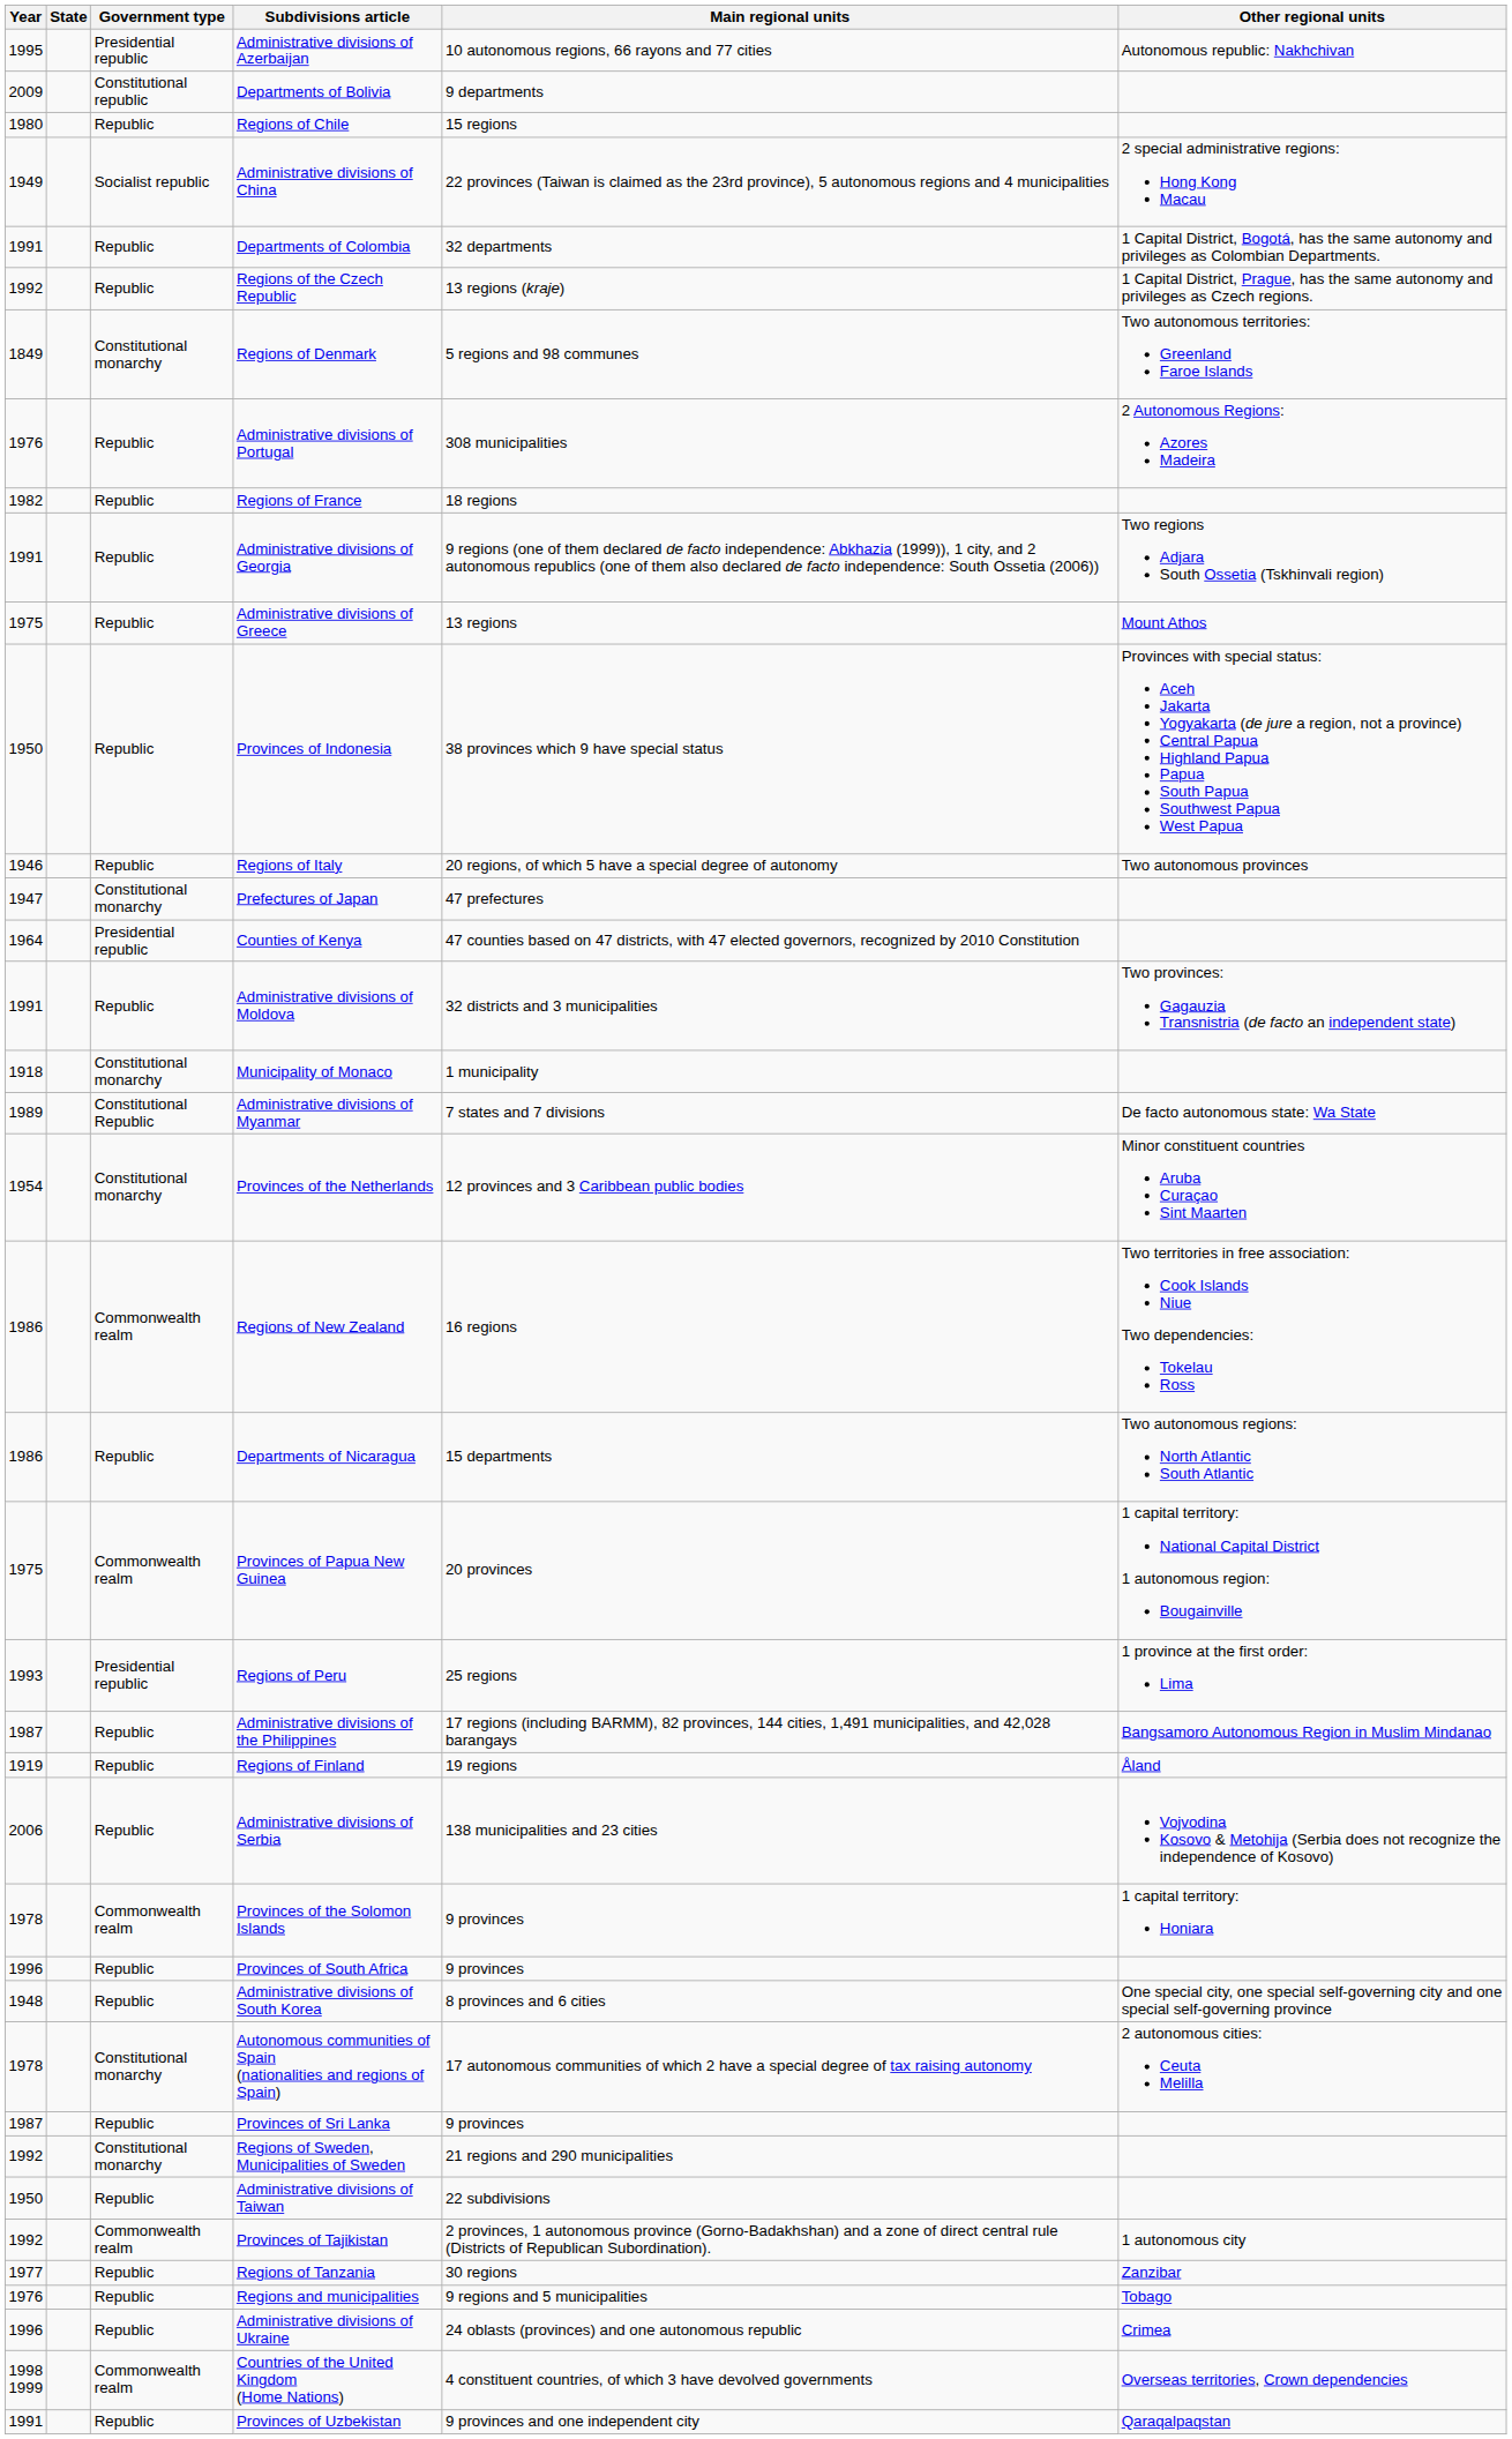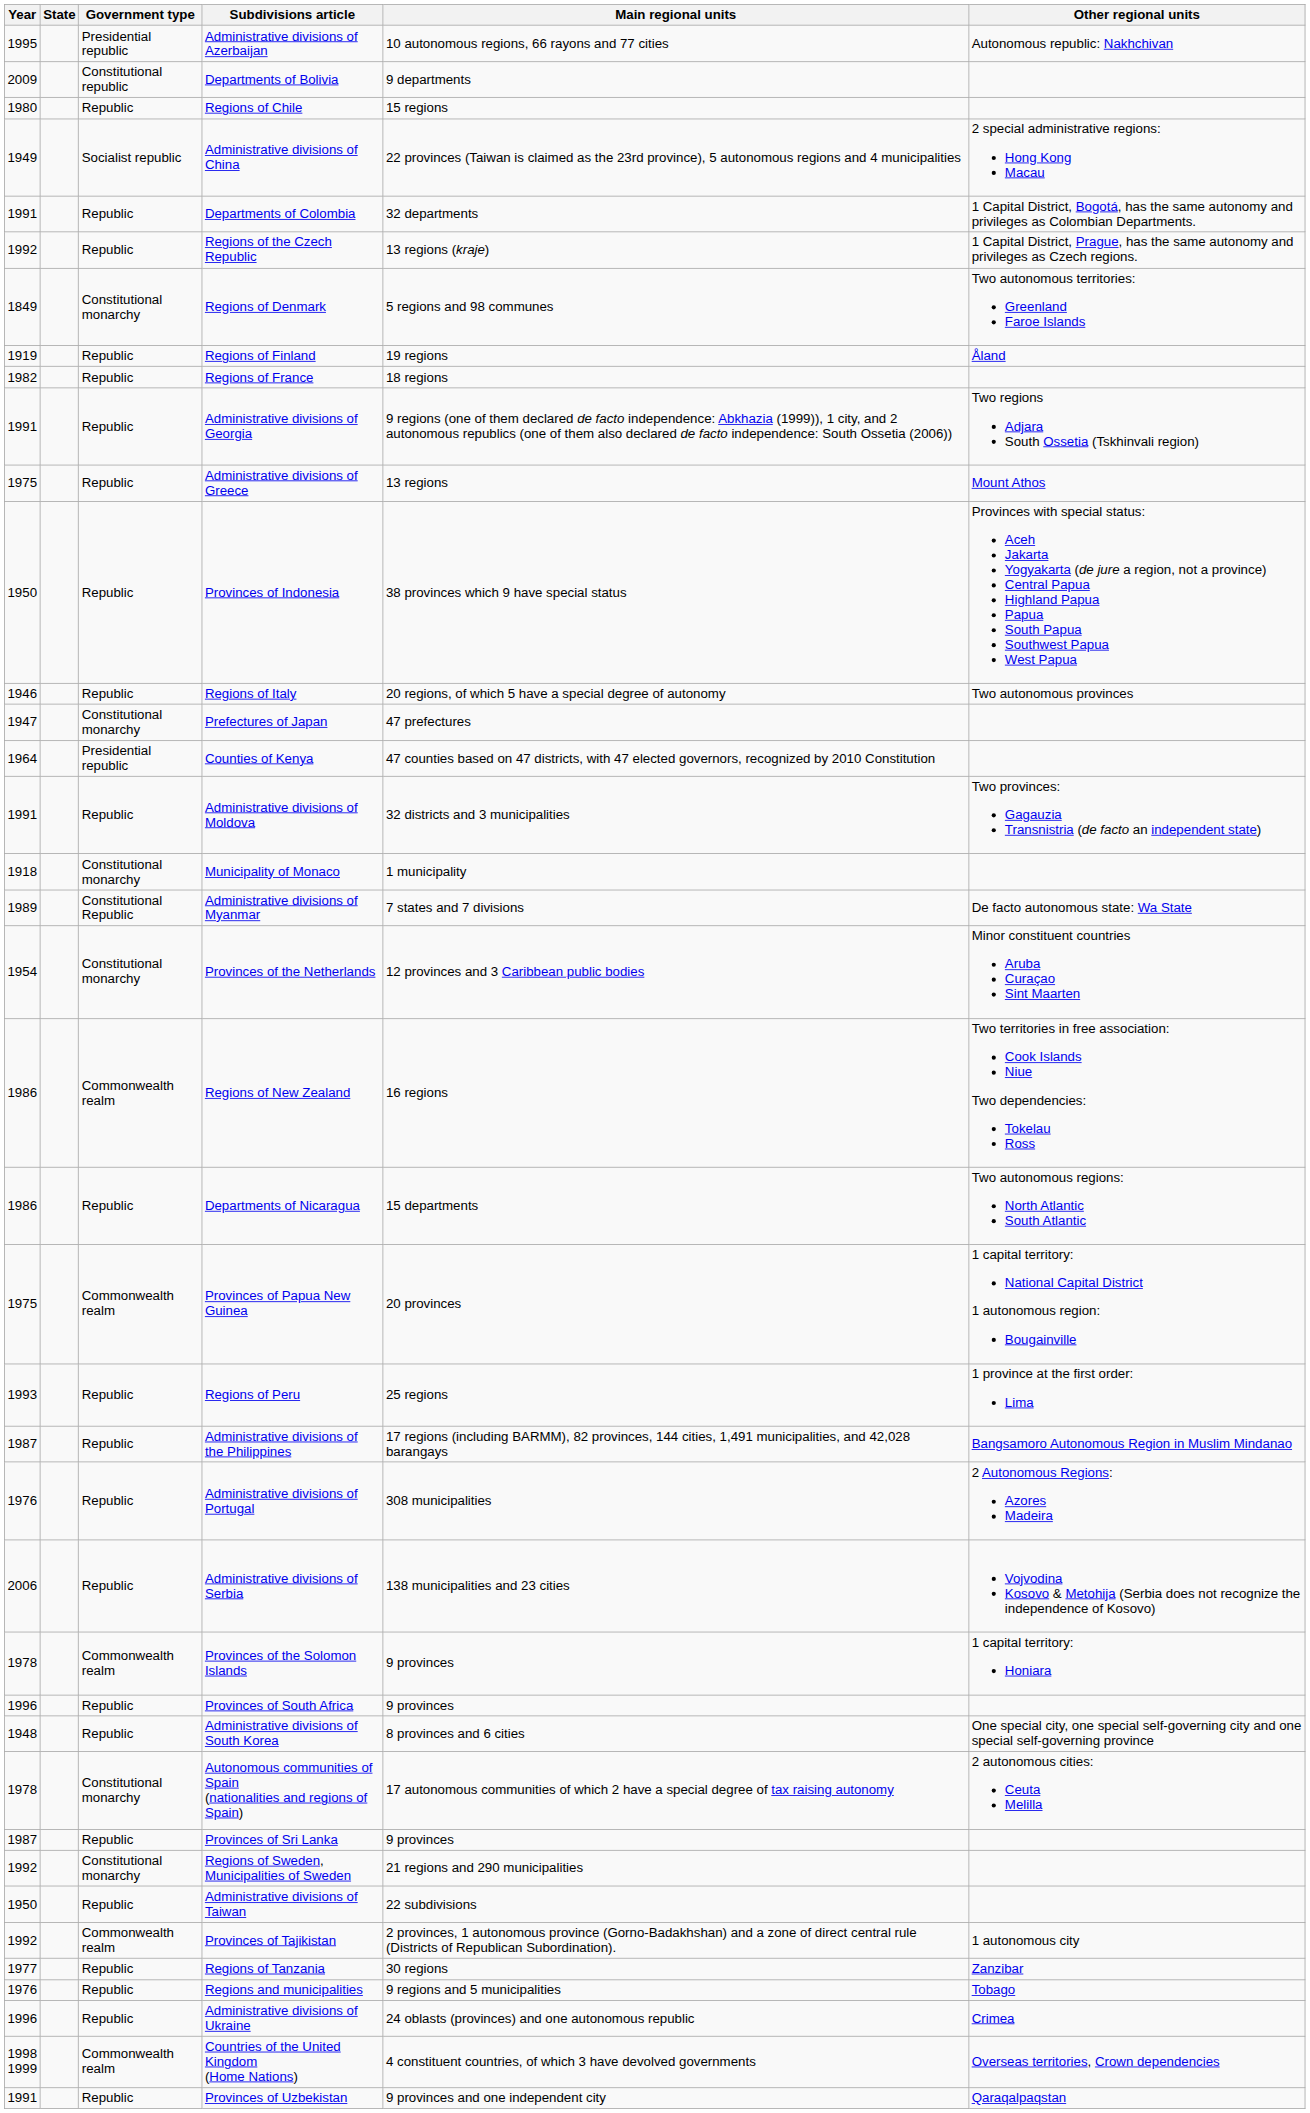 <table class="wikitable sortable">
 <tr>
 <th>Year</th>
 <th>State</th>
 <th>Government type</th>
 <th>Subdivisions article</th>
 <th>Main regional units</th>
 <th>Other regional units</th>
 </tr>
 <tr>
 <td>1995</td>
 <td></td>
 <td>Presidential republic</td>
 <td><a href='#'>Administrative divisions of Azerbaijan</a></td>
 <td>10 autonomous regions, 66 rayons and 77 cities</td>
 <td>Autonomous republic: <a href='#'>Nakhchivan</a></td>
 </tr>
 <tr>
 <td>2009</td>
 <td></td>
 <td>Constitutional republic</td>
 <td><a href='#'>Departments of Bolivia</a></td>
 <td>9 departments</td>
 <td></td>
 </tr>
 <tr>
 <td>1980</td>
 <td></td>
 <td>Republic</td>
 <td><a href='#'>Regions of Chile</a></td>
 <td>15 regions</td>
 <td></td>
 </tr>
 <tr>
 <td>1949</td>
 <td></td>
 <td>Socialist republic</td>
 <td><a href='#'>Administrative divisions of China</a></td>
 <td>22 provinces (Taiwan is claimed as the 23rd province), 5 autonomous regions and 4 municipalities</td>
 <td>2 special administrative regions:<br><ul><li><a href='#'>Hong Kong</a></li><li><a href='#'>Macau</a></li></ul></td>
 </tr>
 <tr>
 <td>1991</td>
 <td></td>
 <td>Republic</td>
 <td><a href='#'>Departments of Colombia</a></td>
 <td>32 departments</td>
 <td>1 Capital District, <a href='#'>Bogotá</a>, has the same autonomy and privileges as Colombian Departments.</td>
 </tr>
 <tr>
 <td>1992</td>
 <td></td>
 <td>Republic</td>
 <td><a href='#'>Regions of the Czech Republic</a></td>
 <td>13 regions (<em>kraje</em>)</td>
 <td>1 Capital District, <a href='#'>Prague</a>, has the same autonomy and privileges as Czech regions.</td>
 </tr>
 <tr>
 <td>1849</td>
 <td></td>
 <td>Constitutional monarchy</td>
 <td><a href='#'>Regions of Denmark</a></td>
 <td>5 regions and 98 communes</td>
 <td>Two autonomous territories:<br><ul><li><a href='#'>Greenland</a></li><li><a href='#'>Faroe Islands</a></li></ul></td>
 </tr>
 <tr>
-<td>1976</td>
+<td>1919</td>
 <td></td>
 <td>Republic</td>
-<td><a href='#'>Administrative divisions of Portugal</a></td>
-<td>308 municipalities</td>
-<td>2 <a href='#'>Autonomous Regions</a>:<br><ul><li><a href='#'>Azores</a></li><li><a href='#'>Madeira</a></li></ul></td>
+<td><a href='#'>Regions of Finland</a></td>
+<td>19 regions</td>
+<td><a href='#'>Åland</a></td>
 </tr>
 <tr>
 <td>1982</td>
 <td></td>
 <td>Republic</td>
 <td><a href='#'>Regions of France</a></td>
 <td>18 regions</td>
 <td></td>
 </tr>
 <tr>
 <td>1991</td>
 <td></td>
 <td>Republic</td>
 <td><a href='#'>Administrative divisions of Georgia</a></td>
 <td>9 regions (one of them declared <em>de facto</em> independence: <a href='#'>Abkhazia</a> (1999)), 1 city, and 2 autonomous republics (one of them also declared <em>de facto</em> independence: South Ossetia (2006))</td>
 <td>Two regions<br><ul><li><a href='#'>Adjara</a></li><li>South <a href='#'>Ossetia</a> (Tskhinvali region)</li></ul></td>
 </tr>
 <tr>
 <td>1975</td>
 <td></td>
 <td>Republic</td>
 <td><a href='#'>Administrative divisions of Greece</a></td>
 <td>13 regions</td>
 <td><a href='#'>Mount Athos</a></td>
 </tr>
 <tr>
 <td>1950</td>
 <td></td>
 <td>Republic</td>
 <td><a href='#'>Provinces of Indonesia</a></td>
 <td>38 provinces which 9 have special status</td>
 <td>Provinces with special status:<br><ul><li><a href='#'>Aceh</a></li><li><a href='#'>Jakarta</a></li><li><a href='#'>Yogyakarta</a> (<em>de jure</em> a region, not a province)</li><li><a href='#'>Central Papua</a></li><li><a href='#'>Highland Papua</a></li><li><a href='#'>Papua</a></li><li><a href='#'>South Papua</a></li><li><a href='#'>Southwest Papua</a></li><li><a href='#'>West Papua</a></li></ul></td>
 </tr>
 <tr>
 <td>1946</td>
 <td></td>
 <td>Republic</td>
 <td><a href='#'>Regions of Italy</a></td>
 <td>20 regions, of which 5 have a special degree of autonomy</td>
 <td>Two autonomous provinces</td>
 </tr>
 <tr>
 <td>1947</td>
 <td></td>
 <td>Constitutional monarchy</td>
 <td><a href='#'>Prefectures of Japan</a></td>
 <td>47 prefectures</td>
 <td></td>
 </tr>
 <tr>
 <td>1964</td>
 <td></td>
 <td>Presidential republic</td>
 <td><a href='#'>Counties of Kenya</a></td>
 <td>47 counties based on 47 districts, with 47 elected governors, recognized by 2010 Constitution</td>
 <td></td>
 </tr>
 <tr>
 <td>1991</td>
 <td></td>
 <td>Republic</td>
 <td><a href='#'>Administrative divisions of Moldova</a></td>
 <td>32 districts and 3 municipalities</td>
 <td>Two provinces:<br><ul><li><a href='#'>Gagauzia</a></li><li><a href='#'>Transnistria</a> (<em>de facto</em> an <a href='#'>independent state</a>)</li></ul></td>
 </tr>
 <tr>
 <td>1918</td>
 <td></td>
 <td>Constitutional monarchy</td>
 <td><a href='#'>Municipality of Monaco</a></td>
 <td>1 municipality</td>
 <td></td>
 </tr>
 <tr>
 <td>1989</td>
 <td></td>
 <td>Constitutional Republic</td>
 <td><a href='#'>Administrative divisions of Myanmar</a></td>
 <td>7 states and 7 divisions</td>
 <td>De facto autonomous state: <a href='#'>Wa State</a></td>
 </tr>
 <tr>
 <td>1954</td>
 <td></td>
 <td>Constitutional monarchy</td>
 <td><a href='#'>Provinces of the Netherlands</a></td>
 <td>12 provinces and 3 <a href='#'>Caribbean public bodies</a></td>
 <td>Minor constituent countries<br><ul><li><a href='#'>Aruba</a></li><li><a href='#'>Curaçao</a></li><li><a href='#'>Sint Maarten</a></li></ul></td>
 </tr>
 <tr>
 <td>1986</td>
 <td></td>
 <td>Commonwealth realm</td>
 <td><a href='#'>Regions of New Zealand</a></td>
 <td>16 regions</td>
 <td>Two territories in free association:<br><ul><li><a href='#'>Cook Islands</a></li><li><a href='#'>Niue</a></li></ul>Two dependencies:<ul><li><a href='#'>Tokelau</a></li><li><a href='#'>Ross</a></li></ul></td>
 </tr>
 <tr>
 <td>1986</td>
 <td></td>
 <td>Republic</td>
 <td><a href='#'>Departments of Nicaragua</a></td>
 <td>15 departments</td>
 <td>Two autonomous regions:<br><ul><li><a href='#'>North Atlantic</a></li><li><a href='#'>South Atlantic</a></li></ul></td>
 </tr>
 <tr>
 <td>1975</td>
 <td></td>
 <td>Commonwealth realm</td>
 <td><a href='#'>Provinces of Papua New Guinea</a></td>
 <td>20 provinces</td>
 <td>1 capital territory:<br><ul><li><a href='#'>National Capital District</a></li></ul>1 autonomous region:<ul><li><a href='#'>Bougainville</a></li></ul></td>
 </tr>
 <tr>
 <td>1993</td>
 <td></td>
-<td>Presidential republic</td>
+<td>Republic</td>
 <td><a href='#'>Regions of Peru</a></td>
 <td>25 regions</td>
 <td>1 province at the first order:<br><ul><li><a href='#'>Lima</a></li></ul></td>
 </tr>
 <tr>
 <td>1987</td>
 <td></td>
 <td>Republic</td>
 <td><a href='#'>Administrative divisions of the Philippines</a></td>
 <td>17 regions (including BARMM), 82 provinces, 144 cities, 1,491 municipalities, and 42,028 barangays</td>
 <td><a href='#'>Bangsamoro Autonomous Region in Muslim Mindanao</a></td>
 </tr>
 <tr>
-<td>1919</td>
+<td>1976</td>
 <td></td>
 <td>Republic</td>
-<td><a href='#'>Regions of Finland</a></td>
-<td>19 regions</td>
-<td><a href='#'>Åland</a></td>
+<td><a href='#'>Administrative divisions of Portugal</a></td>
+<td>308 municipalities</td>
+<td>2 <a href='#'>Autonomous Regions</a>:<br><ul><li><a href='#'>Azores</a></li><li><a href='#'>Madeira</a></li></ul></td>
 </tr>
 <tr>
 <td>2006</td>
 <td></td>
 <td>Republic</td>
 <td><a href='#'>Administrative divisions of Serbia</a></td>
 <td>138 municipalities and 23 cities</td>
 <td><br><ul><li><a href='#'>Vojvodina</a></li><li><a href='#'>Kosovo</a> & <a href='#'>Metohija</a> (Serbia does not recognize the independence of Kosovo)</li></ul></td>
 </tr>
 <tr>
 <td>1978</td>
 <td></td>
 <td>Commonwealth realm</td>
 <td><a href='#'>Provinces of the Solomon Islands</a></td>
 <td>9 provinces</td>
 <td>1 capital territory:<br><ul><li><a href='#'>Honiara</a></li></ul></td>
 </tr>
 <tr>
 <td>1996</td>
 <td></td>
 <td>Republic</td>
 <td><a href='#'>Provinces of South Africa</a></td>
 <td>9 provinces</td>
 <td></td>
 </tr>
 <tr>
 <td>1948</td>
 <td></td>
 <td>Republic</td>
 <td><a href='#'>Administrative divisions of South Korea</a></td>
 <td>8 provinces and 6 cities</td>
 <td>One special city, one special self-governing city and one special self-governing province</td>
 </tr>
 <tr>
 <td>1978</td>
 <td></td>
 <td>Constitutional monarchy</td>
 <td><a href='#'>Autonomous communities of Spain</a><br>(<a href='#'>nationalities and regions of Spain</a>)</td>
 <td>17 autonomous communities of which 2 have a special degree of <a href='#'>tax raising autonomy</a></td>
 <td>2 autonomous cities:<br><ul><li><a href='#'>Ceuta</a></li><li><a href='#'>Melilla</a></li></ul></td>
 </tr>
 <tr>
 <td>1987</td>
 <td></td>
 <td>Republic</td>
 <td><a href='#'>Provinces of Sri Lanka</a></td>
 <td>9 provinces</td>
 </tr>
 <tr>
 <td>1992</td>
 <td></td>
 <td>Constitutional monarchy</td>
 <td><a href='#'>Regions of Sweden</a>, <a href='#'>Municipalities of Sweden</a></td>
 <td>21 regions and 290 municipalities</td>
 <td></td>
 </tr>
 <tr>
 <td>1950</td>
 <td></td>
 <td>Republic</td>
 <td><a href='#'>Administrative divisions of Taiwan</a></td>
 <td>22 subdivisions</td>
 <td></td>
 </tr>
 <tr>
 <td>1992</td>
 <td></td>
 <td>Commonwealth realm</td>
 <td><a href='#'>Provinces of Tajikistan</a></td>
 <td>2 provinces, 1 autonomous province (Gorno-Badakhshan) and a zone of direct central rule (Districts of Republican Subordination).</td>
 <td>1 autonomous city</td>
 </tr>
 <tr>
 <td>1977</td>
 <td></td>
 <td>Republic</td>
 <td><a href='#'>Regions of Tanzania</a></td>
 <td>30 regions</td>
 <td><a href='#'>Zanzibar</a></td>
 </tr>
 <tr>
 <td>1976</td>
 <td></td>
 <td>Republic</td>
 <td><a href='#'>Regions and municipalities </a></td>
 <td>9 regions and 5 municipalities</td>
 <td><a href='#'>Tobago</a></td>
 </tr>
 <tr>
 <td>1996</td>
 <td></td>
 <td>Republic</td>
 <td><a href='#'>Administrative divisions of Ukraine</a></td>
 <td>24 oblasts (provinces) and one autonomous republic</td>
 <td><a href='#'>Crimea</a></td>
 </tr>
 <tr>
 <td>1998<br>1999</td>
 <td></td>
 <td>Commonwealth realm</td>
 <td><a href='#'>Countries of the United Kingdom</a><br>(<a href='#'>Home Nations</a>)</td>
 <td>4 constituent countries, of which 3 have devolved governments</td>
 <td><a href='#'>Overseas territories</a>, <a href='#'>Crown dependencies</a></td>
 </tr>
 <tr>
 <td>1991</td>
 <td></td>
 <td>Republic</td>
 <td><a href='#'>Provinces of Uzbekistan</a></td>
 <td>9 provinces and one independent city</td>
 <td><a href='#'>Qaraqalpaqstan</a></td>
 </tr>
 </table>
